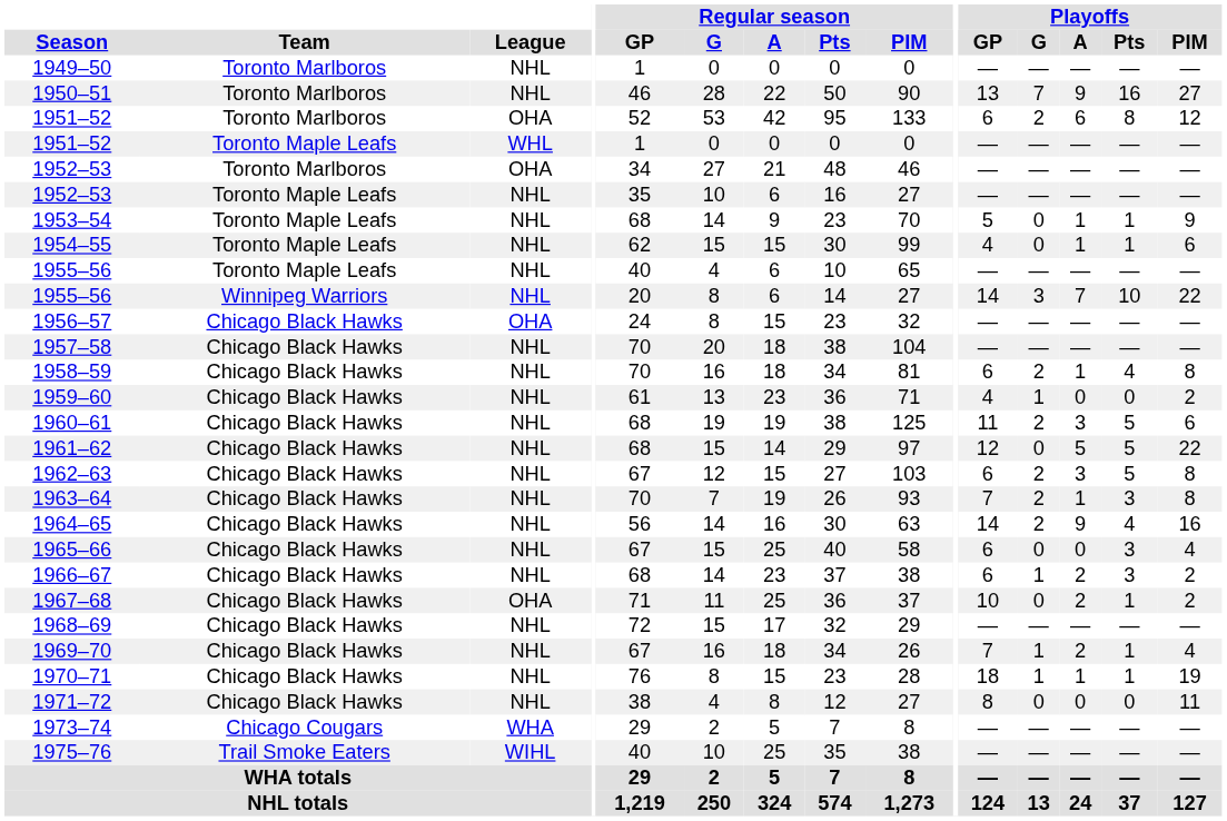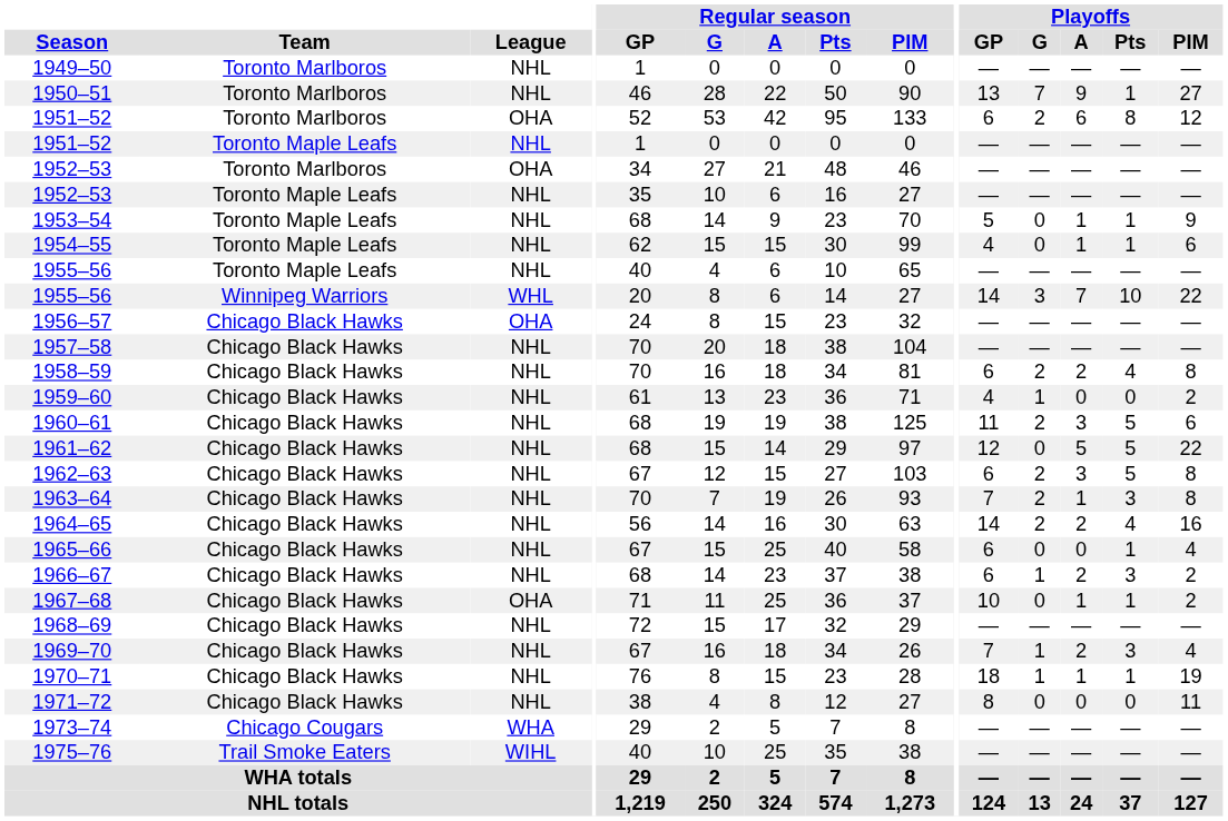 <table border="0" cellpadding="1" cellspacing="0" style="text-align:center; width:60em">
 <tr bgcolor="#e0e0e0">
 <th colspan="3" bgcolor="#ffffff"></th>
 <th rowspan="100" bgcolor="#ffffff"></th>
 <th colspan="5"><a href='#'>Regular season</a></th>
 <th rowspan="100" bgcolor="#ffffff"></th>
 <th colspan="5"><a href='#'>Playoffs</a></th>
 </tr>
 <tr bgcolor="#e0e0e0">
 <th><a href='#'>Season</a></th>
 <th>Team</th>
 <th>League</th>
 <th>GP</th>
 <th><a href='#'>G</a></th>
 <th><a href='#'>A</a></th>
 <th><a href='#'>Pts</a></th>
 <th><a href='#'>PIM</a></th>
 <th>GP</th>
 <th>G</th>
 <th>A</th>
 <th>Pts</th>
 <th>PIM</th>
 </tr>
 <tr>
 <td><a href='#'>1949–50</a></td>
 <td><a href='#'>Toronto Marlboros</a></td>
 <td>NHL</td>
 <td>1</td>
 <td>0</td>
 <td>0</td>
 <td>0</td>
 <td>0</td>
 <td>—</td>
 <td>—</td>
 <td>—</td>
 <td>—</td>
 <td>—</td>
 </tr>
 <tr bgcolor="#f0f0f0">
 <td><a href='#'>1950–51</a></td>
 <td>Toronto Marlboros</td>
 <td>NHL</td>
 <td>46</td>
 <td>28</td>
 <td>22</td>
 <td>50</td>
 <td>90</td>
 <td>13</td>
 <td>7</td>
 <td>9</td>
-<td>16</td>
+<td>1</td>
 <td>27</td>
 </tr>
 <tr>
 <td><a href='#'>1951–52</a></td>
 <td>Toronto Marlboros</td>
 <td>OHA</td>
 <td>52</td>
 <td>53</td>
 <td>42</td>
 <td>95</td>
 <td>133</td>
 <td>6</td>
 <td>2</td>
 <td>6</td>
 <td>8</td>
 <td>12</td>
 </tr>
 <tr bgcolor="#f0f0f0">
 <td><a href='#'>1951–52</a></td>
 <td><a href='#'>Toronto Maple Leafs</a></td>
-<td><a href='#'>WHL</a></td>
+<td><a href='#'>NHL</a></td>
 <td>1</td>
 <td>0</td>
 <td>0</td>
 <td>0</td>
 <td>0</td>
 <td>—</td>
 <td>—</td>
 <td>—</td>
 <td>—</td>
 <td>—</td>
 </tr>
 <tr>
 <td><a href='#'>1952–53</a></td>
 <td>Toronto Marlboros</td>
 <td>OHA</td>
 <td>34</td>
 <td>27</td>
 <td>21</td>
 <td>48</td>
 <td>46</td>
 <td>—</td>
 <td>—</td>
 <td>—</td>
 <td>—</td>
 <td>—</td>
 </tr>
 <tr bgcolor="#f0f0f0">
 <td><a href='#'>1952–53</a></td>
 <td>Toronto Maple Leafs</td>
 <td>NHL</td>
 <td>35</td>
 <td>10</td>
 <td>6</td>
 <td>16</td>
 <td>27</td>
 <td>—</td>
 <td>—</td>
 <td>—</td>
 <td>—</td>
 <td>—</td>
 </tr>
 <tr>
 <td><a href='#'>1953–54</a></td>
 <td>Toronto Maple Leafs</td>
 <td>NHL</td>
 <td>68</td>
 <td>14</td>
 <td>9</td>
 <td>23</td>
 <td>70</td>
 <td>5</td>
 <td>0</td>
 <td>1</td>
 <td>1</td>
 <td>9</td>
 </tr>
 <tr bgcolor="#f0f0f0">
 <td><a href='#'>1954–55</a></td>
 <td>Toronto Maple Leafs</td>
 <td>NHL</td>
 <td>62</td>
 <td>15</td>
 <td>15</td>
 <td>30</td>
 <td>99</td>
 <td>4</td>
 <td>0</td>
 <td>1</td>
 <td>1</td>
 <td>6</td>
 </tr>
 <tr>
 <td><a href='#'>1955–56</a></td>
 <td>Toronto Maple Leafs</td>
 <td>NHL</td>
 <td>40</td>
 <td>4</td>
 <td>6</td>
 <td>10</td>
 <td>65</td>
 <td>—</td>
 <td>—</td>
 <td>—</td>
 <td>—</td>
 <td>—</td>
 </tr>
 <tr bgcolor="#f0f0f0">
 <td><a href='#'>1955–56</a></td>
 <td><a href='#'>Winnipeg Warriors</a></td>
-<td><a href='#'>NHL</a></td>
+<td><a href='#'>WHL</a></td>
 <td>20</td>
 <td>8</td>
 <td>6</td>
 <td>14</td>
 <td>27</td>
 <td>14</td>
 <td>3</td>
 <td>7</td>
 <td>10</td>
 <td>22</td>
 </tr>
 <tr>
 <td><a href='#'>1956–57</a></td>
 <td><a href='#'>Chicago Black Hawks</a></td>
 <td><a href='#'>OHA</a></td>
 <td>24</td>
 <td>8</td>
 <td>15</td>
 <td>23</td>
 <td>32</td>
 <td>—</td>
 <td>—</td>
 <td>—</td>
 <td>—</td>
 <td>—</td>
 </tr>
 <tr bgcolor="#f0f0f0">
 <td><a href='#'>1957–58</a></td>
 <td>Chicago Black Hawks</td>
 <td>NHL</td>
 <td>70</td>
 <td>20</td>
 <td>18</td>
 <td>38</td>
 <td>104</td>
 <td>—</td>
 <td>—</td>
 <td>—</td>
 <td>—</td>
 <td>—</td>
 </tr>
 <tr>
 <td><a href='#'>1958–59</a></td>
 <td>Chicago Black Hawks</td>
 <td>NHL</td>
 <td>70</td>
 <td>16</td>
 <td>18</td>
 <td>34</td>
 <td>81</td>
 <td>6</td>
 <td>2</td>
-<td>1</td>
+<td>2</td>
 <td>4</td>
 <td>8</td>
 </tr>
 <tr bgcolor="#f0f0f0">
 <td><a href='#'>1959–60</a></td>
 <td>Chicago Black Hawks</td>
 <td>NHL</td>
 <td>61</td>
 <td>13</td>
 <td>23</td>
 <td>36</td>
 <td>71</td>
 <td>4</td>
 <td>1</td>
 <td>0</td>
 <td>0</td>
 <td>2</td>
 </tr>
 <tr>
 <td><a href='#'>1960–61</a></td>
 <td>Chicago Black Hawks</td>
 <td>NHL</td>
 <td>68</td>
 <td>19</td>
 <td>19</td>
 <td>38</td>
 <td>125</td>
 <td>11</td>
 <td>2</td>
 <td>3</td>
 <td>5</td>
 <td>6</td>
 </tr>
 <tr bgcolor="#f0f0f0">
 <td><a href='#'>1961–62</a></td>
 <td>Chicago Black Hawks</td>
 <td>NHL</td>
 <td>68</td>
 <td>15</td>
 <td>14</td>
 <td>29</td>
 <td>97</td>
 <td>12</td>
 <td>0</td>
 <td>5</td>
 <td>5</td>
 <td>22</td>
 </tr>
 <tr>
 <td><a href='#'>1962–63</a></td>
 <td>Chicago Black Hawks</td>
 <td>NHL</td>
 <td>67</td>
 <td>12</td>
 <td>15</td>
 <td>27</td>
 <td>103</td>
 <td>6</td>
 <td>2</td>
 <td>3</td>
 <td>5</td>
 <td>8</td>
 </tr>
 <tr bgcolor="#f0f0f0">
 <td><a href='#'>1963–64</a></td>
 <td>Chicago Black Hawks</td>
 <td>NHL</td>
 <td>70</td>
 <td>7</td>
 <td>19</td>
 <td>26</td>
 <td>93</td>
 <td>7</td>
 <td>2</td>
 <td>1</td>
 <td>3</td>
 <td>8</td>
 </tr>
 <tr>
 <td><a href='#'>1964–65</a></td>
 <td>Chicago Black Hawks</td>
 <td>NHL</td>
 <td>56</td>
 <td>14</td>
 <td>16</td>
 <td>30</td>
 <td>63</td>
 <td>14</td>
 <td>2</td>
-<td>9</td>
+<td>2</td>
 <td>4</td>
 <td>16</td>
 </tr>
 <tr bgcolor="#f0f0f0">
 <td><a href='#'>1965–66</a></td>
 <td>Chicago Black Hawks</td>
 <td>NHL</td>
 <td>67</td>
 <td>15</td>
 <td>25</td>
 <td>40</td>
 <td>58</td>
 <td>6</td>
 <td>0</td>
 <td>0</td>
-<td>3</td>
+<td>1</td>
 <td>4</td>
 </tr>
 <tr>
 <td><a href='#'>1966–67</a></td>
 <td>Chicago Black Hawks</td>
 <td>NHL</td>
 <td>68</td>
 <td>14</td>
 <td>23</td>
 <td>37</td>
 <td>38</td>
 <td>6</td>
 <td>1</td>
 <td>2</td>
 <td>3</td>
 <td>2</td>
 </tr>
 <tr bgcolor="#f0f0f0">
 <td><a href='#'>1967–68</a></td>
 <td>Chicago Black Hawks</td>
 <td>OHA</td>
 <td>71</td>
 <td>11</td>
 <td>25</td>
 <td>36</td>
 <td>37</td>
 <td>10</td>
 <td>0</td>
-<td>2</td>
+<td>1</td>
 <td>1</td>
 <td>2</td>
 </tr>
 <tr>
 <td><a href='#'>1968–69</a></td>
 <td>Chicago Black Hawks</td>
 <td>NHL</td>
 <td>72</td>
 <td>15</td>
 <td>17</td>
 <td>32</td>
 <td>29</td>
 <td>—</td>
 <td>—</td>
 <td>—</td>
 <td>—</td>
 <td>—</td>
 </tr>
 <tr bgcolor="#f0f0f0">
 <td><a href='#'>1969–70</a></td>
 <td>Chicago Black Hawks</td>
 <td>NHL</td>
 <td>67</td>
 <td>16</td>
 <td>18</td>
 <td>34</td>
 <td>26</td>
 <td>7</td>
 <td>1</td>
 <td>2</td>
-<td>1</td>
+<td>3</td>
 <td>4</td>
 </tr>
 <tr>
 <td><a href='#'>1970–71</a></td>
 <td>Chicago Black Hawks</td>
 <td>NHL</td>
 <td>76</td>
 <td>8</td>
 <td>15</td>
 <td>23</td>
 <td>28</td>
 <td>18</td>
 <td>1</td>
 <td>1</td>
 <td>1</td>
 <td>19</td>
 </tr>
 <tr bgcolor="#f0f0f0">
 <td><a href='#'>1971–72</a></td>
 <td>Chicago Black Hawks</td>
 <td>NHL</td>
 <td>38</td>
 <td>4</td>
 <td>8</td>
 <td>12</td>
 <td>27</td>
 <td>8</td>
 <td>0</td>
 <td>0</td>
 <td>0</td>
 <td>11</td>
 </tr>
 <tr>
 <td><a href='#'>1973–74</a></td>
 <td><a href='#'>Chicago Cougars</a></td>
 <td><a href='#'>WHA</a></td>
 <td>29</td>
 <td>2</td>
 <td>5</td>
 <td>7</td>
 <td>8</td>
 <td>—</td>
 <td>—</td>
 <td>—</td>
 <td>—</td>
 <td>—</td>
 </tr>
 <tr bgcolor="#f0f0f0">
 <td><a href='#'>1975–76</a></td>
 <td><a href='#'>Trail Smoke Eaters</a></td>
 <td><a href='#'>WIHL</a></td>
 <td>40</td>
 <td>10</td>
 <td>25</td>
 <td>35</td>
 <td>38</td>
 <td>—</td>
 <td>—</td>
 <td>—</td>
 <td>—</td>
 <td>—</td>
 </tr>
 <tr bgcolor="#e0e0e0">
 <th colspan="3">WHA totals</th>
 <th>29</th>
 <th>2</th>
 <th>5</th>
 <th>7</th>
 <th>8</th>
 <th>—</th>
 <th>—</th>
 <th>—</th>
 <th>—</th>
 <th>—</th>
 </tr>
 <tr bgcolor="#e0e0e0">
 <th colspan="3">NHL totals</th>
 <th>1,219</th>
 <th>250</th>
 <th>324</th>
 <th>574</th>
 <th>1,273</th>
 <th>124</th>
 <th>13</th>
 <th>24</th>
 <th>37</th>
 <th>127</th>
 </tr>
 </table>
